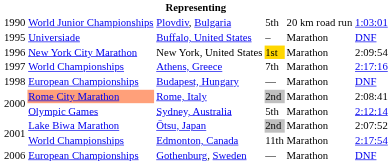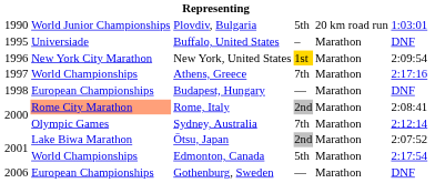 <table>
 <tr>
 <th colspan="6">Representing </th>
 </tr>
 <tr>
 <td>1990</td>
 <td><a href='#'>World Junior Championships</a></td>
 <td><a href='#'>Plovdiv</a>, <a href='#'>Bulgaria</a></td>
 <td>5th</td>
 <td>20 km road run</td>
 <td><a href='#'>1:03:01</a></td>
 </tr>
 <tr>
 <td>1995</td>
 <td><a href='#'>Universiade</a></td>
 <td><a href='#'>Buffalo, United States</a></td>
 <td>–</td>
 <td>Marathon</td>
 <td><a href='#'>DNF</a></td>
 </tr>
 <tr>
 <td>1996</td>
 <td><a href='#'>New York City Marathon</a></td>
 <td>New York, United States</td>
 <td bgcolor="gold">1st</td>
 <td>Marathon</td>
 <td>2:09:54</td>
 </tr>
 <tr>
 <td>1997</td>
 <td><a href='#'>World Championships</a></td>
 <td><a href='#'>Athens, Greece</a></td>
 <td>7th</td>
 <td>Marathon</td>
 <td><a href='#'>2:17:16</a></td>
 </tr>
 <tr>
 <td>1998</td>
 <td><a href='#'>European Championships</a></td>
 <td><a href='#'>Budapest, Hungary</a></td>
 <td>—</td>
 <td>Marathon</td>
 <td><a href='#'>DNF</a></td>
 </tr>
 <tr>
 <td rowspan=2>2000</td>
 <td style="background: lightsalmon;"><a href='#'>Rome City Marathon</a></td>
 <td><a href='#'>Rome, Italy</a></td>
 <td bgcolor="silver">2nd</td>
 <td>Marathon</td>
 <td>2:08:41</td>
 </tr>
 <tr>
 <td><a href='#'>Olympic Games</a></td>
 <td><a href='#'>Sydney, Australia</a></td>
-<td>5th</td>
+<td>7th</td>
 <td>Marathon</td>
 <td><a href='#'>2:12:14</a></td>
 </tr>
 <tr>
 <td rowspan=2>2001</td>
 <td><a href='#'>Lake Biwa Marathon</a></td>
 <td><a href='#'>Ōtsu, Japan</a></td>
 <td bgcolor="silver">2nd</td>
 <td>Marathon</td>
 <td>2:07:52</td>
 </tr>
 <tr>
 <td><a href='#'>World Championships</a></td>
 <td><a href='#'>Edmonton, Canada</a></td>
-<td>11th</td>
+<td>5th</td>
 <td>Marathon</td>
 <td><a href='#'>2:17:54</a></td>
 </tr>
 <tr>
 <td>2006</td>
 <td><a href='#'>European Championships</a></td>
 <td><a href='#'>Gothenburg</a>, <a href='#'>Sweden</a></td>
 <td>—</td>
 <td>Marathon</td>
 <td><a href='#'>DNF</a></td>
 </tr>
 </table>
